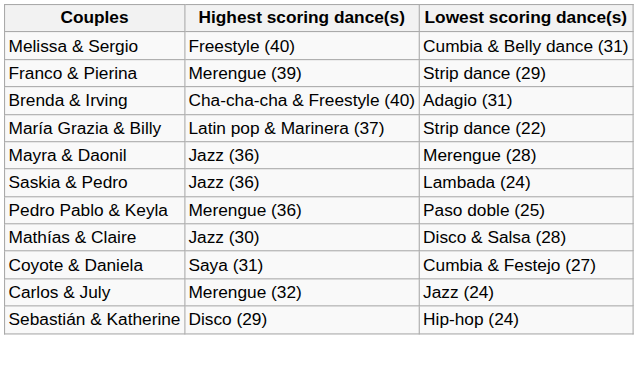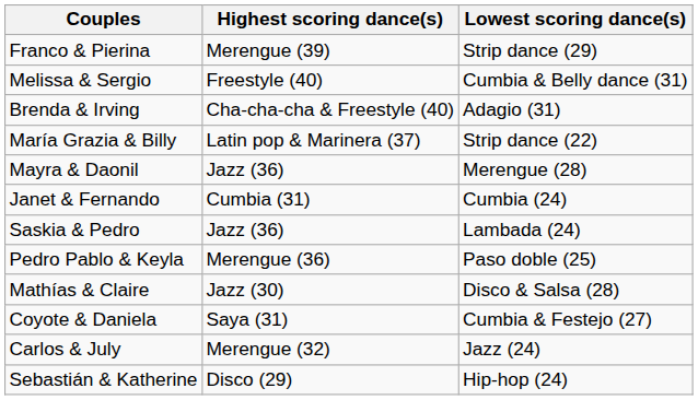 <table class="wikitable">
 <tr>
 <th>Couples</th>
 <th>Highest scoring dance(s)</th>
 <th>Lowest scoring dance(s)</th>
 </tr>
 <tr>
+<td>Franco & Pierina</td>
+<td>Merengue (39)</td>
+<td>Strip dance (29)</td>
+</tr>
+<tr>
 <td>Melissa & Sergio</td>
 <td>Freestyle (40)</td>
 <td>Cumbia & Belly dance (31)</td>
-</tr>
-<tr>
-<td>Franco & Pierina</td>
-<td>Merengue (39)</td>
-<td>Strip dance (29)</td>
 </tr>
 <tr>
 <td>Brenda & Irving</td>
 <td>Cha-cha-cha & Freestyle (40)</td>
 <td>Adagio (31)</td>
 </tr>
 <tr>
 <td>María Grazia & Billy</td>
 <td>Latin pop & Marinera (37)</td>
 <td>Strip dance (22)</td>
 </tr>
 <tr>
 <td>Mayra & Daonil</td>
 <td>Jazz (36)</td>
 <td>Merengue (28)</td>
+</tr>
+<tr>
+<td>Janet & Fernando</td>
+<td>Cumbia (31)</td>
+<td>Cumbia (24)</td>
 </tr>
 <tr>
 <td>Saskia & Pedro</td>
 <td>Jazz (36)</td>
 <td>Lambada (24)</td>
 </tr>
 <tr>
 <td>Pedro Pablo & Keyla</td>
 <td>Merengue (36)</td>
 <td>Paso doble (25)</td>
 </tr>
 <tr>
 <td>Mathías & Claire</td>
 <td>Jazz (30)</td>
 <td>Disco & Salsa (28)</td>
 </tr>
 <tr>
 <td>Coyote & Daniela</td>
 <td>Saya (31)</td>
 <td>Cumbia & Festejo (27)</td>
 </tr>
 <tr>
 <td>Carlos & July</td>
 <td>Merengue (32)</td>
 <td>Jazz (24)</td>
 </tr>
 <tr>
 <td>Sebastián & Katherine</td>
 <td>Disco (29)</td>
 <td>Hip-hop (24)</td>
 </tr>
 </table>
